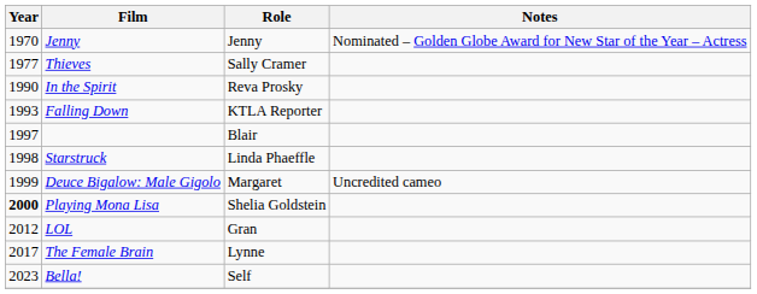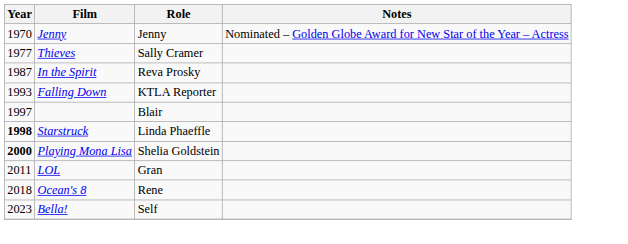 <table class="wikitable sortable">
 <tr>
 <th>Year</th>
 <th>Film</th>
 <th>Role</th>
 <th class="unsortable">Notes</th>
 </tr>
 <tr>
 <td>1970</td>
 <td><em><a href='#'>Jenny</a></em></td>
 <td>Jenny</td>
 <td>Nominated – <a href='#'>Golden Globe Award for New Star of the Year – Actress</a></td>
 </tr>
 <tr>
 <td>1977</td>
 <td><em><a href='#'>Thieves</a></em></td>
 <td>Sally Cramer</td>
 <td></td>
 </tr>
 <tr>
-<td>1990</td>
+<td>1987</td>
 <td><em><a href='#'>In the Spirit</a></em></td>
 <td>Reva Prosky</td>
 <td></td>
 </tr>
 <tr>
 <td>1993</td>
 <td><em><a href='#'>Falling Down</a></em></td>
 <td>KTLA Reporter</td>
 <td></td>
 </tr>
 <tr>
 <td>1997</td>
 <td><em></em></td>
 <td>Blair</td>
 <td></td>
 </tr>
 <tr>
-<td>1998</td>
+<td><strong>1998</strong></td>
 <td><em><a href='#'>Starstruck</a></em></td>
 <td>Linda Phaeffle</td>
 <td></td>
-</tr>
-<tr>
-<td>1999</td>
-<td><em><a href='#'>Deuce Bigalow: Male Gigolo</a></em></td>
-<td>Margaret</td>
-<td>Uncredited cameo</td>
 </tr>
 <tr>
 <td><strong>2000</strong></td>
 <td><em><a href='#'>Playing Mona Lisa</a></em></td>
 <td>Shelia Goldstein</td>
 <td></td>
 </tr>
 <tr>
-<td>2012</td>
+<td>2011</td>
 <td><em><a href='#'>LOL</a></em></td>
 <td>Gran</td>
 <td></td>
 </tr>
 <tr>
-<td>2017</td>
-<td><em><a href='#'>The Female Brain</a></em></td>
-<td>Lynne</td>
+<td>2018</td>
+<td><em><a href='#'>Ocean's 8</a></em></td>
+<td>Rene</td>
 <td></td>
 </tr>
 <tr>
 <td>2023</td>
 <td><em><a href='#'>Bella!</a></td>
 <td>Self</td>
 <td></td>
 </tr>
 <tr>
 </tr>
 </table>
